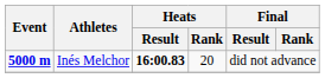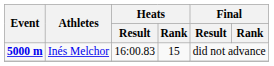 <table class="wikitable" border="1" style="font-size:90%">
 <tr>
 <th rowspan="2">Event</th>
 <th rowspan="2">Athletes</th>
 <th colspan="2">Heats</th>
 <th colspan="2">Final</th>
 </tr>
 <tr>
 <th>Result</th>
 <th>Rank</th>
 <th>Result</th>
 <th>Rank</th>
 </tr>
 <tr>
 <td><strong><a href='#'>5000 m</a></strong></td>
 <td><a href='#'>Inés Melchor</a></td>
-<td align=center><strong>16:00.83</strong></td>
-<td align=center>20</td>
+<td align=center>16:00.83</td>
+<td align=center>15</td>
 <td align=center colspan=2>did not advance</td>
 </tr>
 <tr>
 </tr>
 </table>
